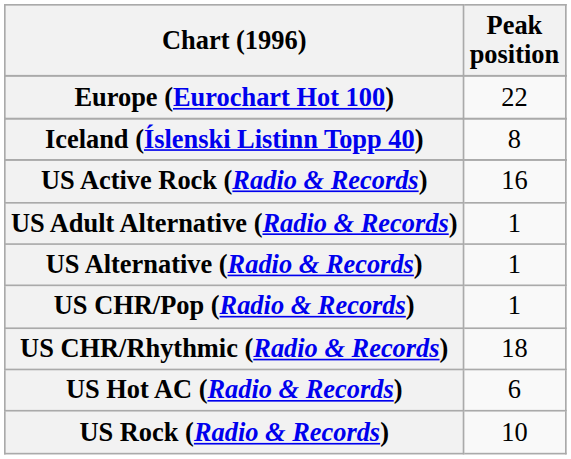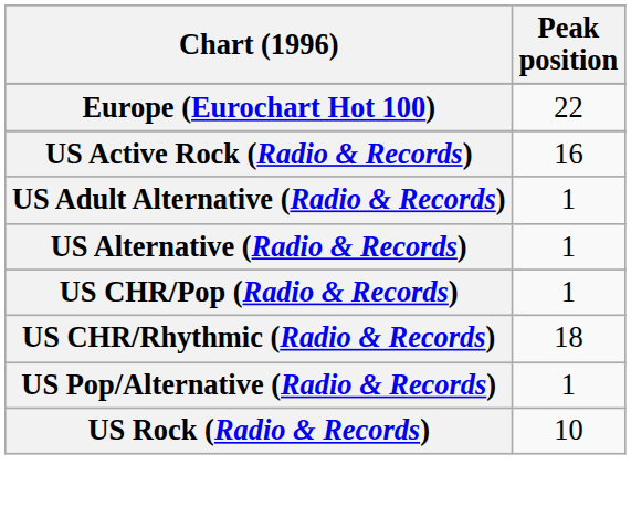 <table class="wikitable sortable plainrowheaders" style="text-align:center">
 <tr>
 <th scope="col">Chart (1996)</th>
 <th scope="col">Peak<br>position</th>
 </tr>
 <tr>
 </tr>
 <tr>
 </tr>
 <tr>
 </tr>
 <tr>
 </tr>
 <tr>
 </tr>
 <tr>
 </tr>
 <tr>
 <th scope="row">Europe (<a href='#'>Eurochart Hot 100</a>)</th>
 <td>22</td>
 </tr>
 <tr>
 </tr>
 <tr>
-</tr>
-<tr>
-<th scope="row">Iceland (<a href='#'>Íslenski Listinn Topp 40</a>)</th>
-<td>8</td>
 </tr>
 <tr>
 </tr>
 <tr>
 </tr>
 <tr>
 </tr>
 <tr>
 </tr>
 <tr>
 </tr>
 <tr>
 </tr>
 <tr>
 </tr>
 <tr>
 </tr>
 <tr>
 </tr>
 <tr>
 </tr>
 <tr>
 </tr>
 <tr>
 </tr>
 <tr>
 </tr>
 <tr>
 </tr>
 <tr>
 </tr>
 <tr>
 </tr>
 <tr>
 </tr>
 <tr>
 <th scope="row">US Active Rock (<em><a href='#'>Radio & Records</a></em>)</th>
 <td>16</td>
 </tr>
 <tr>
 <th scope="row">US Adult Alternative (<em><a href='#'>Radio & Records</a></em>)</th>
 <td>1</td>
 </tr>
 <tr>
 <th scope="row">US Alternative (<em><a href='#'>Radio & Records</a></em>)</th>
 <td>1</td>
 </tr>
 <tr>
 <th scope="row">US CHR/Pop (<em><a href='#'>Radio & Records</a></em>)</th>
 <td>1</td>
 </tr>
 <tr>
 <th scope="row">US CHR/Rhythmic (<em><a href='#'>Radio & Records</a></em>)</th>
 <td>18</td>
 </tr>
 <tr>
-<th scope="row">US Hot AC (<em><a href='#'>Radio & Records</a></em>)</th>
-<td>6</td>
+<th scope="row">US Pop/Alternative (<em><a href='#'>Radio & Records</a></em>)</th>
+<td>1</td>
 </tr>
 <tr>
 <th scope="row">US Rock (<em><a href='#'>Radio & Records</a></em>)</th>
 <td>10</td>
 </tr>
 </table>
